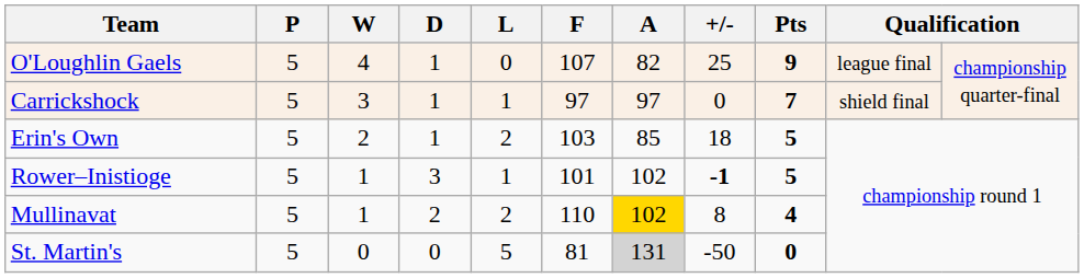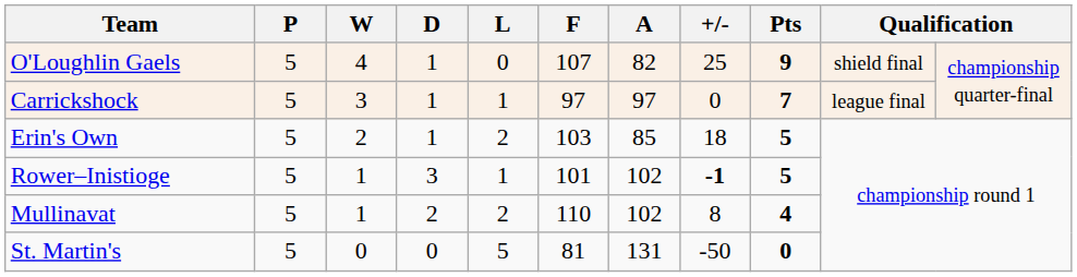 <table class=wikitable>
 <tr>
 <th width=160>Team</th>
 <th width=40>P</th>
 <th width=40>W</th>
 <th width=40>D</th>
 <th width=40>L</th>
 <th width=40>F</th>
 <th width=40>A</th>
 <th width=40>+/-</th>
 <th width=40>Pts</th>
 <th width=160 colspan="2">Qualification</th>
 </tr>
 <tr align=center style="background:Linen;">
 <td style="text-align:left;"> <a href='#'>O'Loughlin Gaels</a></td>
 <td>5</td>
 <td>4</td>
 <td>1</td>
 <td>0</td>
 <td>107</td>
 <td>82</td>
 <td>25</td>
 <td><strong>9</strong></td>
-<td><small>league final</small></td>
+<td><small>shield final</small></td>
 <td rowspan="2"><small><a href='#'>championship</a><br>quarter-final</small></td>
 </tr>
 <tr align=center style="background:Linen;">
 <td style="text-align:left;"> <a href='#'>Carrickshock</a></td>
 <td>5</td>
 <td>3</td>
 <td>1</td>
 <td>1</td>
 <td>97</td>
 <td>97</td>
 <td>0</td>
 <td><strong>7</strong></td>
-<td><small>shield final</small></td>
+<td><small>league final</small></td>
 </tr>
 <tr align=center>
 <td style="text-align:left;"> <a href='#'>Erin's Own</a></td>
 <td>5</td>
 <td>2</td>
 <td>1</td>
 <td>2</td>
 <td>103</td>
 <td>85</td>
 <td>18</td>
 <td><strong>5</strong></td>
 <td rowspan="4" colspan="2"><small><a href='#'>championship</a> round 1</small></td>
 </tr>
 <tr align=center>
 <td style="text-align:left;"> <a href='#'>Rower–Inistioge</a></td>
 <td>5</td>
 <td>1</td>
 <td>3</td>
 <td>1</td>
 <td>101</td>
 <td>102</td>
 <td><strong>-1</strong></td>
 <td><strong>5</strong></td>
 </tr>
 <tr align=center>
 <td style="text-align:left;"> <a href='#'>Mullinavat</a></td>
 <td>5</td>
 <td>1</td>
 <td>2</td>
 <td>2</td>
 <td>110</td>
-<td style="background: gold;">102</td>
+<td>102</td>
 <td>8</td>
 <td><strong>4</strong></td>
 </tr>
 <tr align=center>
 <td style="text-align:left;"> <a href='#'>St. Martin's</a></td>
 <td>5</td>
 <td>0</td>
 <td>0</td>
 <td>5</td>
 <td>81</td>
-<td style="background: lightgrey;">131</td>
+<td>131</td>
 <td>-50</td>
 <td><strong>0</strong></td>
 </tr>
 </table>
